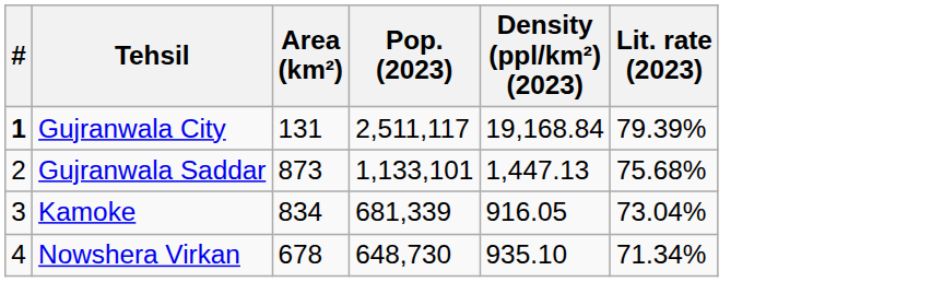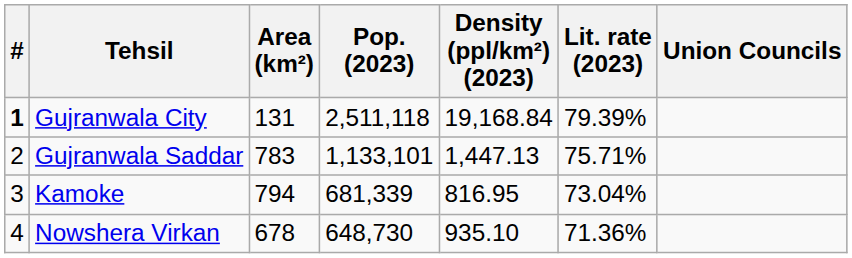 <table class="wikitable sortable">
 <tr>
 <th>#</th>
 <th>Tehsil</th>
 <th>Area<br>(km²)</th>
 <th>Pop.<br>(2023)</th>
 <th>Density<br>(ppl/km²)<br>(2023)</th>
 <th>Lit. rate<br>(2023)</th>
+<th>Union Councils</th>
 </tr>
 <tr>
 <td><strong>1</strong></td>
 <td><a href='#'>Gujranwala City</a></td>
 <td>131</td>
-<td>2,511,117</td>
+<td>2,511,118</td>
 <td>19,168.84</td>
 <td>79.39%</td>
+<td></td>
 </tr>
 <tr>
 <td>2</td>
 <td><a href='#'>Gujranwala Saddar</a></td>
-<td>873</td>
+<td>783</td>
 <td>1,133,101</td>
 <td>1,447.13</td>
-<td>75.68%</td>
+<td>75.71%</td>
+<td></td>
 </tr>
 <tr>
 <td>3</td>
 <td><a href='#'>Kamoke</a></td>
-<td>834</td>
+<td>794</td>
 <td>681,339</td>
-<td>916.05</td>
+<td>816.95</td>
 <td>73.04%</td>
+<td></td>
 </tr>
 <tr>
 <td>4</td>
 <td><a href='#'>Nowshera Virkan</a></td>
 <td>678</td>
 <td>648,730</td>
 <td>935.10</td>
-<td>71.34%</td>
+<td>71.36%</td>
+<td></td>
 </tr>
 </table>
